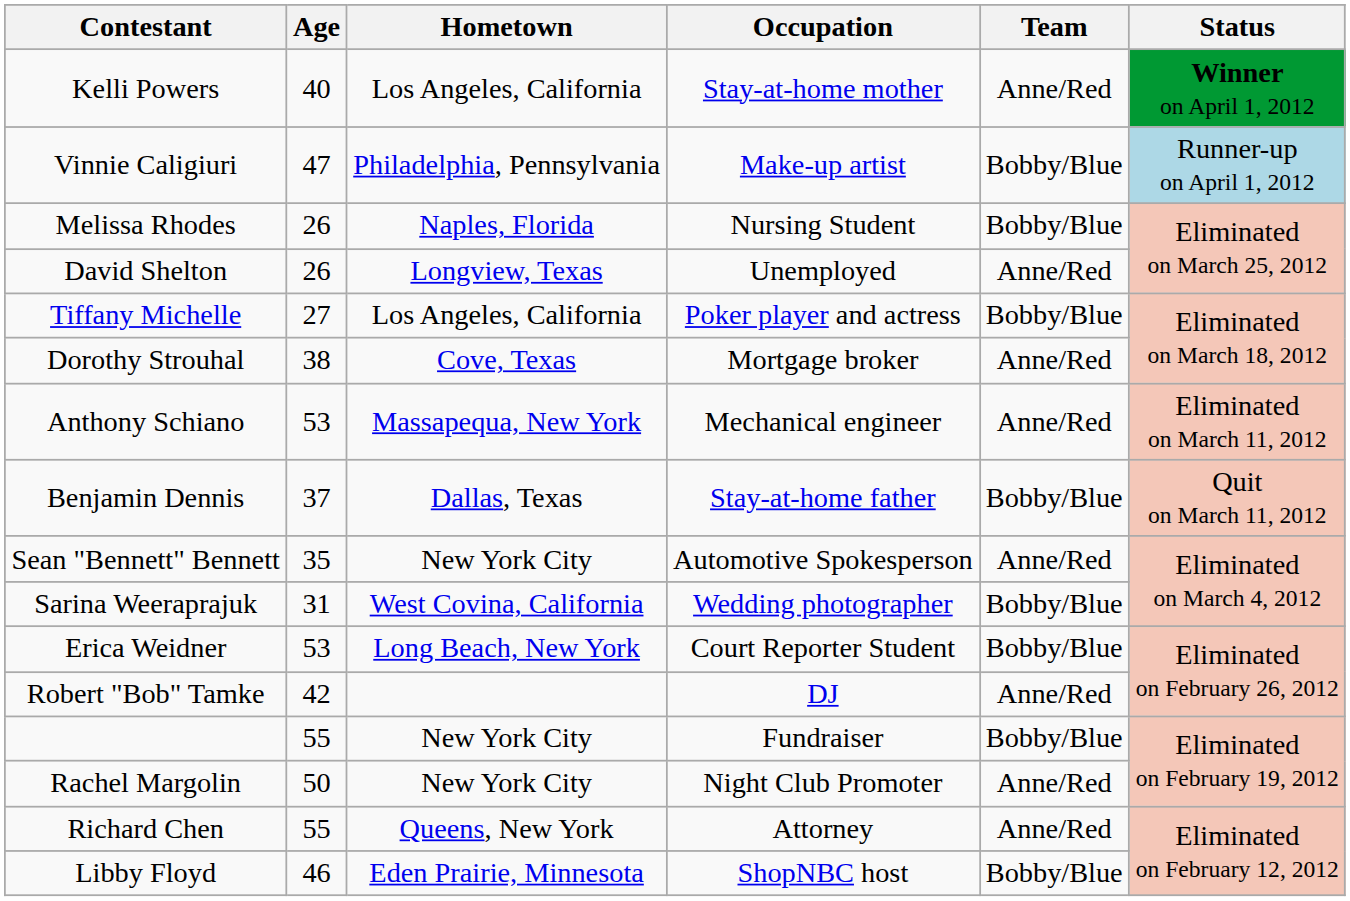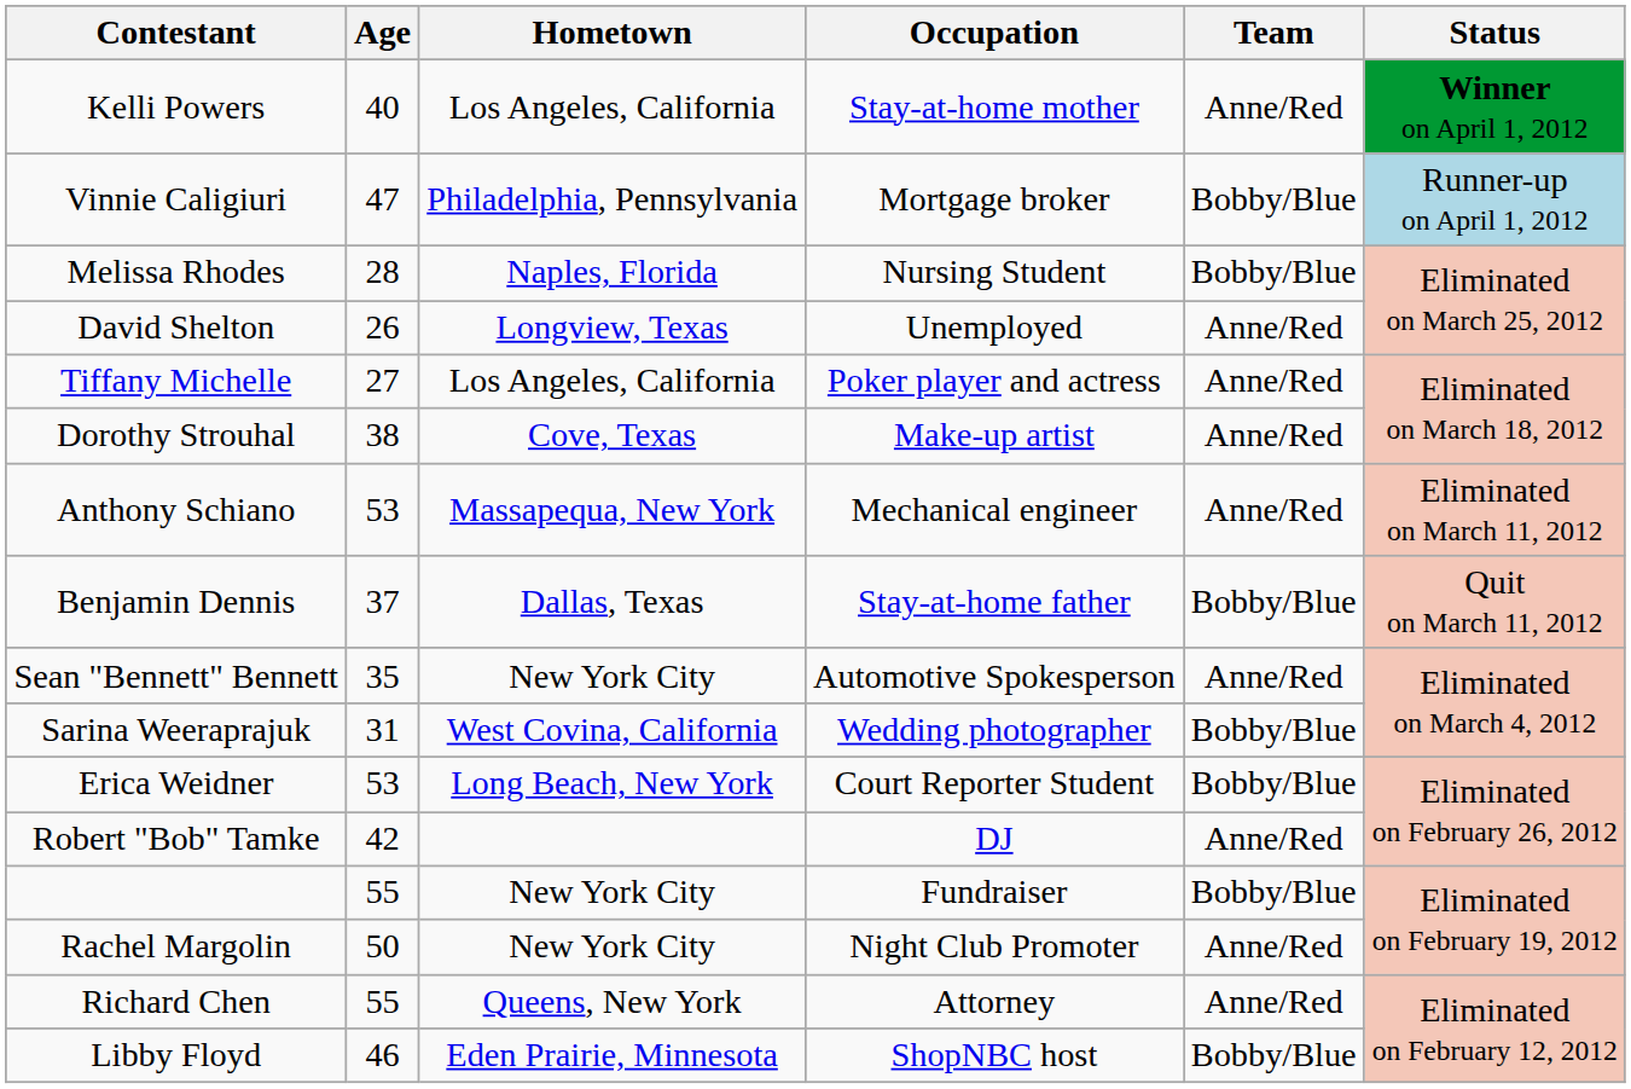 <table class="wikitable" style="text-align:center; border-collapse:collapse;">
 <tr>
 <th>Contestant</th>
 <th>Age</th>
 <th>Hometown</th>
 <th>Occupation</th>
 <th>Team</th>
 <th>Status</th>
 </tr>
 <tr>
 <td>Kelli Powers</td>
 <td>40</td>
 <td>Los Angeles, California</td>
 <td><a href='#'>Stay-at-home mother</a></td>
 <td>Anne/Red</td>
 <td style="background:#093;"><span><strong>Winner</strong><br><small>on April 1, 2012</small></span></td>
 </tr>
 <tr>
 <td>Vinnie Caligiuri</td>
 <td>47</td>
 <td><a href='#'>Philadelphia</a>, Pennsylvania</td>
-<td><a href='#'>Make-up artist</a></td>
+<td>Mortgage broker</td>
 <td>Bobby/Blue</td>
 <td style="background:lightblue; text-align:center;">Runner-up<br><small>on April 1, 2012</small></td>
 </tr>
 <tr>
 <td>Melissa Rhodes</td>
-<td>26</td>
+<td>28</td>
 <td><a href='#'>Naples, Florida</a></td>
 <td>Nursing Student</td>
 <td>Bobby/Blue</td>
 <td rowspan=2 style="background:#f4c7b8; text-align:center;">Eliminated<br><small>on March 25, 2012</small></td>
 </tr>
 <tr>
 <td>David Shelton</td>
 <td>26</td>
 <td><a href='#'>Longview, Texas</a></td>
 <td>Unemployed</td>
 <td>Anne/Red</td>
 </tr>
 <tr>
 <td><a href='#'>Tiffany Michelle</a></td>
 <td>27</td>
 <td>Los Angeles, California</td>
 <td><a href='#'>Poker player</a> and actress</td>
-<td>Bobby/Blue</td>
+<td>Anne/Red</td>
 <td rowspan=2 style="background:#f4c7b8; text-align:center;">Eliminated<br><small>on March 18, 2012</small></td>
 </tr>
 <tr>
 <td>Dorothy Strouhal</td>
 <td>38</td>
 <td><a href='#'>Cove, Texas</a></td>
-<td>Mortgage broker</td>
+<td><a href='#'>Make-up artist</a></td>
 <td>Anne/Red</td>
 </tr>
 <tr>
 <td>Anthony Schiano</td>
 <td>53</td>
 <td><a href='#'>Massapequa, New York</a></td>
 <td>Mechanical engineer</td>
 <td>Anne/Red</td>
 <td style="background:#f4c7b8; text-align:center;">Eliminated<br><small>on March 11, 2012</small></td>
 </tr>
 <tr>
 <td>Benjamin Dennis</td>
 <td>37</td>
 <td><a href='#'>Dallas</a>, Texas</td>
 <td><a href='#'>Stay-at-home father</a></td>
 <td>Bobby/Blue</td>
 <td style="background:#f4c7b8; text-align:center;">Quit<br><small>on March 11, 2012</small></td>
 </tr>
 <tr>
 <td>Sean "Bennett" Bennett</td>
 <td>35</td>
 <td>New York City</td>
 <td>Automotive Spokesperson</td>
 <td>Anne/Red</td>
 <td rowspan=2 style="background:#f4c7b8; text-align:center;">Eliminated<br><small>on March 4, 2012</small></td>
 </tr>
 <tr>
 <td>Sarina Weeraprajuk</td>
 <td>31</td>
 <td><a href='#'>West Covina, California</a></td>
 <td><a href='#'>Wedding photographer</a></td>
 <td>Bobby/Blue</td>
 </tr>
 <tr>
 <td>Erica Weidner</td>
 <td>53</td>
 <td><a href='#'>Long Beach, New York</a></td>
 <td>Court Reporter Student</td>
 <td>Bobby/Blue</td>
 <td rowspan=2 style="background:#f4c7b8; text-align:center;">Eliminated<br><small>on February 26, 2012</small></td>
 </tr>
 <tr>
 <td>Robert "Bob" Tamke</td>
 <td>42</td>
 <td></td>
 <td><a href='#'>DJ</a></td>
 <td>Anne/Red</td>
 </tr>
 <tr>
 <td></td>
 <td>55</td>
 <td>New York City</td>
 <td>Fundraiser</td>
 <td>Bobby/Blue</td>
 <td rowspan=2 style="background:#f4c7b8; text-align:center;">Eliminated<br><small>on February 19, 2012</small></td>
 </tr>
 <tr>
 <td>Rachel Margolin</td>
 <td>50</td>
 <td>New York City</td>
 <td>Night Club Promoter</td>
 <td>Anne/Red</td>
 </tr>
 <tr>
 <td>Richard Chen</td>
 <td>55</td>
 <td><a href='#'>Queens</a>, New York</td>
 <td>Attorney</td>
 <td>Anne/Red</td>
 <td rowspan=2 style="background:#f4c7b8; text-align:center;">Eliminated<br><small>on February 12, 2012</small></td>
 </tr>
 <tr>
 <td>Libby Floyd</td>
 <td>46</td>
 <td><a href='#'>Eden Prairie, Minnesota</a></td>
 <td><a href='#'>ShopNBC</a> host</td>
 <td>Bobby/Blue</td>
 </tr>
 </table>
